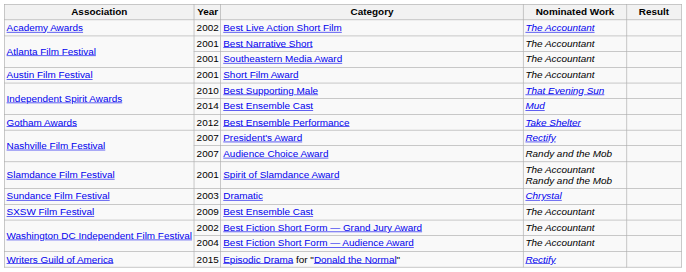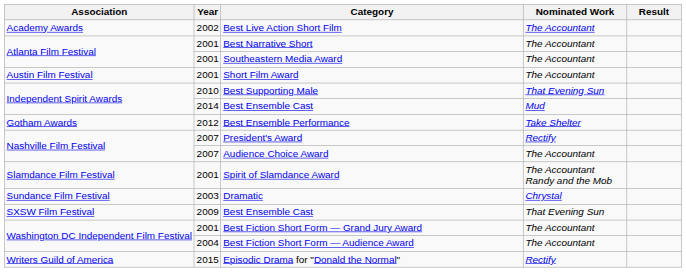 <table class="wikitable">
 <tr>
 <th>Association</th>
 <th scope="col" style="width:1em;">Year</th>
 <th scope="co" style="width:30em;">Category</th>
 <th scope="col" style="width:10em;">Nominated Work</th>
 <th scope="col" style="width:5em;">Result</th>
 </tr>
 <tr>
 <td><a href='#'>Academy Awards</a></td>
 <td>2002</td>
 <td><a href='#'>Best Live Action Short Film</a></td>
 <td><em><a href='#'>The Accountant</a></em></td>
 <td></td>
 </tr>
 <tr>
 <td rowspan="2"><a href='#'>Atlanta Film Festival</a></td>
 <td>2001</td>
 <td><a href='#'>Best Narrative Short</a></td>
 <td><em>The Accountant</em></td>
 <td></td>
 </tr>
 <tr>
 <td>2001</td>
 <td><a href='#'>Southeastern Media Award</a></td>
 <td><em>The Accountant</em></td>
 <td></td>
 </tr>
 <tr>
 <td><a href='#'>Austin Film Festival</a></td>
 <td>2001</td>
 <td><a href='#'>Short Film Award</a></td>
 <td><em>The Accountant</em></td>
 <td></td>
 </tr>
 <tr>
 <td rowspan="2"><a href='#'>Independent Spirit Awards</a></td>
 <td>2010</td>
 <td><a href='#'>Best Supporting Male</a></td>
 <td><em><a href='#'>That Evening Sun</a></em></td>
 <td></td>
 </tr>
 <tr>
 <td>2014</td>
 <td><a href='#'>Best Ensemble Cast</a></td>
 <td><em><a href='#'>Mud</a></em></td>
 <td></td>
 </tr>
 <tr>
 <td><a href='#'>Gotham Awards</a></td>
 <td>2012</td>
 <td><a href='#'>Best Ensemble Performance</a></td>
 <td><em><a href='#'>Take Shelter</a></em></td>
 <td></td>
 </tr>
 <tr>
 <td rowspan="2"><a href='#'>Nashville Film Festival</a></td>
 <td>2007</td>
 <td><a href='#'>President's Award</a></td>
 <td><em><a href='#'>Rectify</a></em></td>
 <td></td>
 </tr>
 <tr>
 <td>2007</td>
 <td><a href='#'>Audience Choice Award</a></td>
-<td><em>Randy and the Mob</em></td>
+<td><em>The Accountant</em></td>
 <td></td>
 </tr>
 <tr>
 <td><a href='#'>Slamdance Film Festival</a></td>
 <td>2001</td>
 <td><a href='#'>Spirit of Slamdance Award</a></td>
 <td><em>The Accountant</em><br><em>Randy and the Mob</em></td>
 <td></td>
 </tr>
 <tr>
 <td><a href='#'>Sundance Film Festival</a></td>
 <td>2003</td>
 <td><a href='#'>Dramatic</a></td>
 <td><em><a href='#'>Chrystal</a></em></td>
 <td></td>
 </tr>
 <tr>
 <td><a href='#'>SXSW Film Festival</a></td>
 <td>2009</td>
 <td><a href='#'>Best Ensemble Cast</a></td>
-<td><em>The Accountant</em></td>
+<td><em>That Evening Sun</em></td>
 <td></td>
 </tr>
 <tr>
 <td rowspan="2"><a href='#'>Washington DC Independent Film Festival</a></td>
-<td>2002</td>
+<td>2001</td>
 <td><a href='#'>Best Fiction Short Form — Grand Jury Award</a></td>
 <td><em>The Accountant</em></td>
 <td></td>
 </tr>
 <tr>
 <td>2004</td>
 <td><a href='#'>Best Fiction Short Form — Audience Award</a></td>
 <td><em>The Accountant</em></td>
 <td></td>
 </tr>
 <tr>
 <td><a href='#'>Writers Guild of America</a></td>
 <td>2015</td>
 <td><a href='#'>Episodic Drama</a> for "<a href='#'>Donald the Normal</a>"</td>
 <td><em><a href='#'>Rectify</a></em></td>
 <td></td>
 </tr>
 </table>
